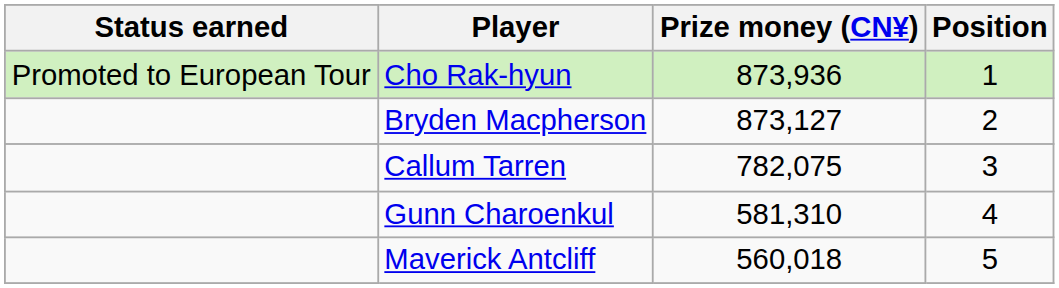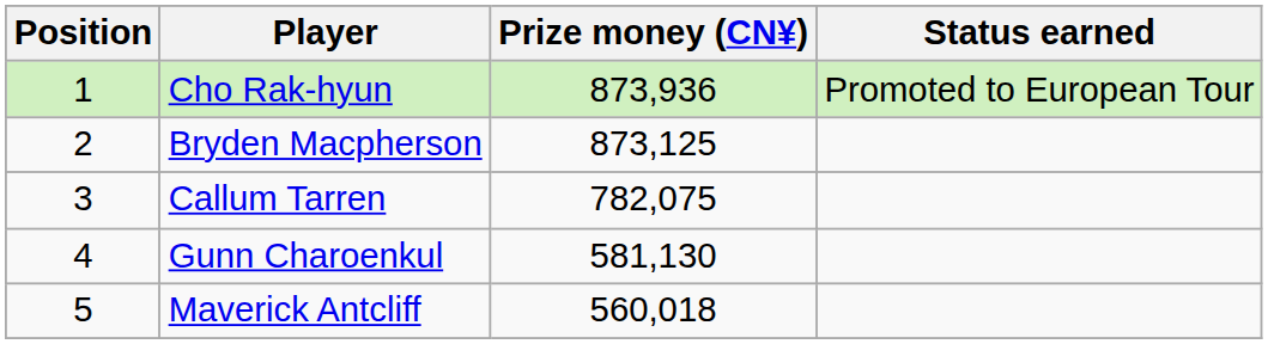 <table class=wikitable>
 <tr>
-<th>Status earned</th>
+<th>Position</th>
 <th>Player</th>
 <th>Prize money (<a href='#'>CN¥</a>)</th>
-<th>Position</th>
+<th>Status earned</th>
 </tr>
 <tr style="background:#D0F0C0;">
-<td>Promoted to European Tour</td>
+<td align=center>1</td>
 <td> <a href='#'>Cho Rak-hyun</a></td>
 <td align=center>873,936</td>
-<td align=center>1</td>
+<td>Promoted to European Tour</td>
 </tr>
 <tr>
+<td align=center>2</td>
+<td> <a href='#'>Bryden Macpherson</a></td>
+<td align=center>873,125</td>
 <td></td>
-<td> <a href='#'>Bryden Macpherson</a></td>
-<td align=center>873,127</td>
-<td align=center>2</td>
 </tr>
 <tr>
-<td></td>
+<td align=center>3</td>
 <td> <a href='#'>Callum Tarren</a></td>
 <td align=center>782,075</td>
-<td align=center>3</td>
+<td></td>
 </tr>
 <tr>
+<td align=center>4</td>
+<td> <a href='#'>Gunn Charoenkul</a></td>
+<td align=center>581,130</td>
 <td></td>
-<td> <a href='#'>Gunn Charoenkul</a></td>
-<td align=center>581,310</td>
-<td align=center>4</td>
 </tr>
 <tr>
-<td></td>
+<td align=center>5</td>
 <td> <a href='#'>Maverick Antcliff</a></td>
 <td align=center>560,018</td>
-<td align=center>5</td>
+<td></td>
 </tr>
 </table>
